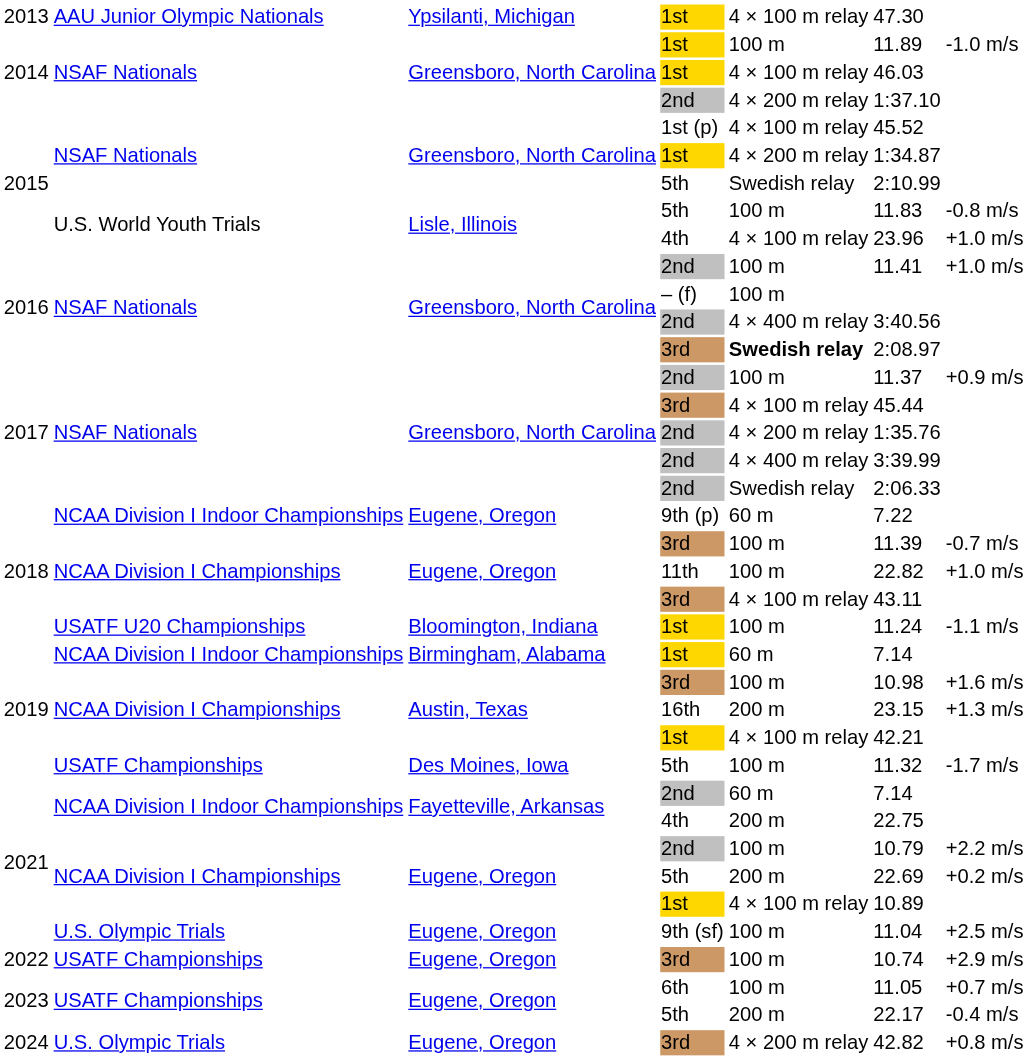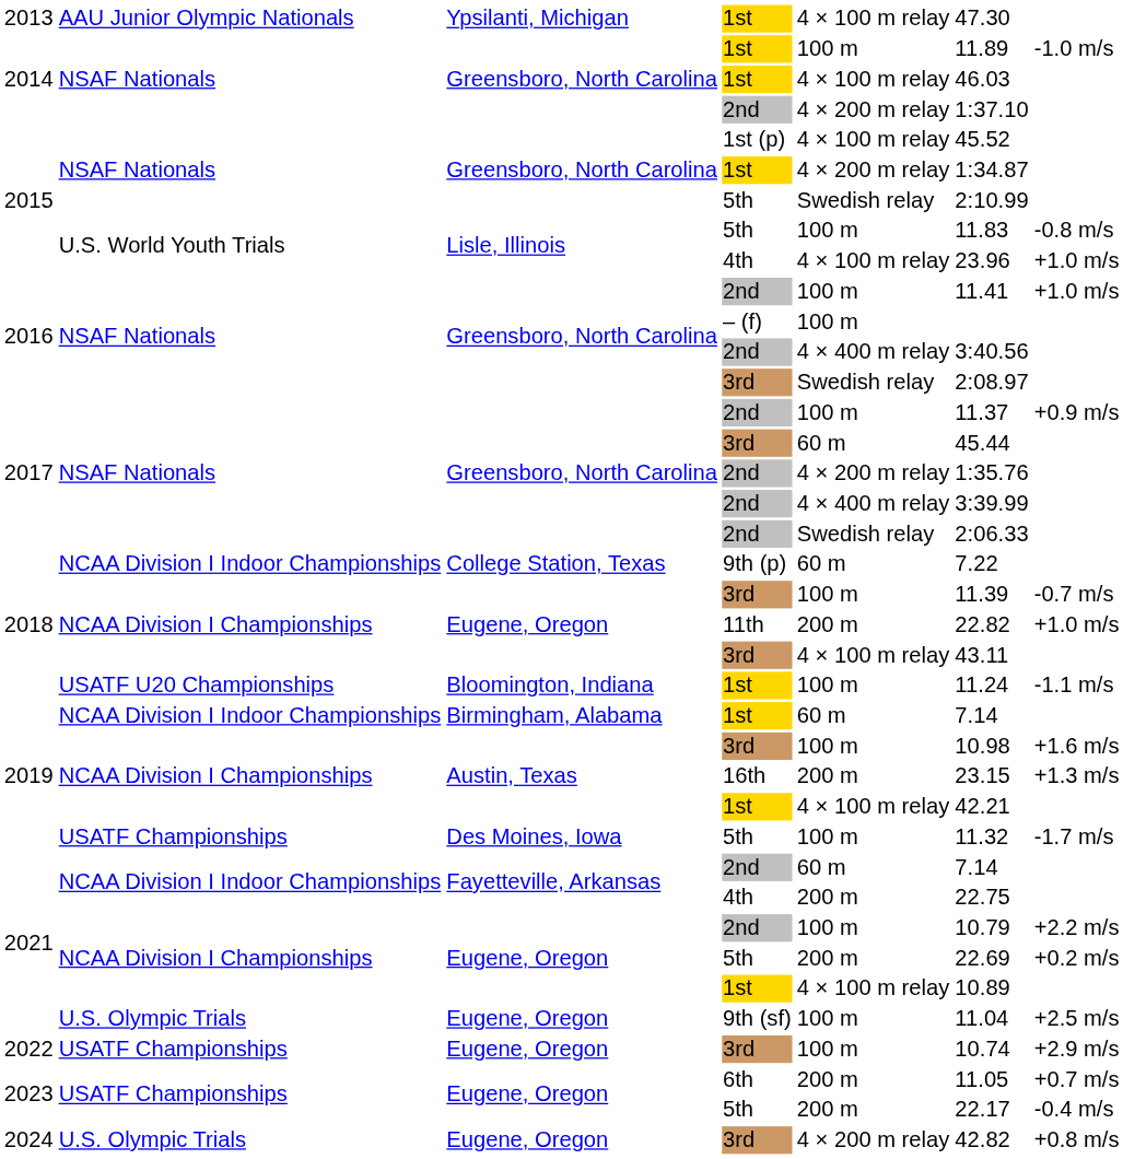 <table>
 <tr>
 <td>2013</td>
 <td><a href='#'>AAU Junior Olympic Nationals</a></td>
 <td><a href='#'>Ypsilanti, Michigan</a></td>
 <td bgcolor=gold>1st</td>
 <td data-sort-value="400 relay">4 × 100 m relay</td>
 <td>47.30</td>
 <td></td>
 </tr>
 <tr>
 <td rowspan=3>2014</td>
 <td rowspan=3><a href='#'>NSAF Nationals</a></td>
 <td rowspan=3><a href='#'>Greensboro, North Carolina</a></td>
 <td bgcolor=gold>1st</td>
 <td>100 m</td>
 <td>11.89</td>
 <td>-1.0 m/s</td>
 </tr>
 <tr>
 <td bgcolor=gold>1st</td>
 <td data-sort-value="400 relay">4 × 100 m relay</td>
 <td>46.03</td>
 <td></td>
 </tr>
 <tr>
 <td bgcolor=silver>2nd</td>
 <td data-sort-value="800 relay">4 × 200 m relay</td>
 <td>1:37.10</td>
 <td></td>
 </tr>
 <tr>
 <td rowspan=5>2015</td>
 <td rowspan=3><a href='#'>NSAF Nationals</a></td>
 <td rowspan=3><a href='#'>Greensboro, North Carolina</a></td>
 <td>1st (p)</td>
 <td data-sort-value="400 relay">4 × 100 m relay</td>
 <td>45.52</td>
 <td></td>
 </tr>
 <tr>
 <td bgcolor=gold>1st</td>
 <td data-sort-value="800 relay">4 × 200 m relay</td>
 <td>1:34.87</td>
 <td></td>
 </tr>
 <tr>
 <td>5th</td>
 <td data-sort-value="Swedish relay">Swedish relay</td>
 <td>2:10.99</td>
 <td></td>
 </tr>
 <tr>
 <td rowspan=2>U.S. World Youth Trials</td>
 <td rowspan=2><a href='#'>Lisle, Illinois</a></td>
 <td>5th</td>
 <td>100 m</td>
 <td>11.83</td>
 <td>-0.8 m/s</td>
 </tr>
 <tr>
 <td>4th</td>
 <td data-sort-value="400 relay">4 × 100 m relay</td>
 <td>23.96</td>
 <td>+1.0 m/s </td>
 </tr>
 <tr>
 <td rowspan=4>2016</td>
 <td rowspan=4><a href='#'>NSAF Nationals</a></td>
 <td rowspan=4><a href='#'>Greensboro, North Carolina</a></td>
 <td bgcolor=silver>2nd</td>
 <td>100 m</td>
 <td>11.41</td>
 <td>+1.0 m/s</td>
 </tr>
 <tr>
 <td>– (f)</td>
 <td>100 m</td>
 <td></td>
 <td></td>
 </tr>
 <tr>
 <td bgcolor=silver>2nd</td>
 <td data-sort-value="1600 relay">4 × 400 m relay</td>
 <td>3:40.56</td>
 <td></td>
 </tr>
 <tr>
 <td bgcolor=cc9966>3rd</td>
-<td data-sort-value="Swedish relay"><strong>Swedish relay</strong></td>
+<td data-sort-value="Swedish relay">Swedish relay</td>
 <td>2:08.97</td>
 <td></td>
 </tr>
 <tr>
 <td rowspan=5>2017</td>
 <td rowspan=5><a href='#'>NSAF Nationals</a></td>
 <td rowspan=5><a href='#'>Greensboro, North Carolina</a></td>
 <td bgcolor=silver>2nd</td>
 <td>100 m</td>
 <td>11.37</td>
 <td>+0.9 m/s</td>
 </tr>
 <tr>
 <td bgcolor=cc9966>3rd</td>
-<td data-sort-value="400 relay">4 × 100 m relay</td>
+<td>60 m</td>
 <td>45.44</td>
 <td></td>
 </tr>
 <tr>
 <td bgcolor=silver>2nd</td>
 <td data-sort-value="800 relay">4 × 200 m relay</td>
 <td>1:35.76</td>
 <td></td>
 </tr>
 <tr>
 <td bgcolor=silver>2nd</td>
 <td data-sort-value="1600 relay">4 × 400 m relay</td>
 <td>3:39.99</td>
 <td></td>
 </tr>
 <tr>
 <td bgcolor=silver>2nd</td>
 <td data-sort-value="Swedish relay">Swedish relay</td>
 <td>2:06.33</td>
 <td></td>
 </tr>
 <tr>
 <td rowspan=5>2018</td>
 <td><a href='#'>NCAA Division I Indoor Championships</a></td>
-<td><a href='#'>Eugene, Oregon</a></td>
+<td><a href='#'>College Station, Texas</a></td>
 <td>9th (p)</td>
 <td>60 m</td>
 <td>7.22</td>
 <td></td>
 </tr>
 <tr>
 <td rowspan=3><a href='#'>NCAA Division I Championships</a></td>
 <td rowspan=3><a href='#'>Eugene, Oregon</a></td>
 <td bgcolor=cc9966>3rd</td>
 <td>100 m</td>
 <td>11.39</td>
 <td>-0.7 m/s</td>
 </tr>
 <tr>
 <td>11th</td>
-<td>100 m</td>
+<td>200 m</td>
 <td>22.82</td>
 <td>+1.0 m/s</td>
 </tr>
 <tr>
 <td bgcolor=cc9966>3rd</td>
 <td data-sort-value="400 relay">4 × 100 m relay</td>
 <td>43.11</td>
 <td></td>
 </tr>
 <tr>
 <td><a href='#'>USATF U20 Championships</a></td>
 <td><a href='#'>Bloomington, Indiana</a></td>
 <td bgcolor=gold>1st</td>
 <td>100 m</td>
 <td>11.24</td>
 <td>-1.1 m/s</td>
 </tr>
 <tr>
 <td rowspan=5>2019</td>
 <td><a href='#'>NCAA Division I Indoor Championships</a></td>
 <td><a href='#'>Birmingham, Alabama</a></td>
 <td bgcolor=gold>1st</td>
 <td>60 m</td>
 <td>7.14</td>
 <td></td>
 </tr>
 <tr>
 <td rowspan=3><a href='#'>NCAA Division I Championships</a></td>
 <td rowspan=3><a href='#'>Austin, Texas</a></td>
 <td bgcolor=cc9966>3rd</td>
 <td>100 m</td>
 <td>10.98</td>
 <td>+1.6 m/s </td>
 </tr>
 <tr>
 <td>16th</td>
 <td>200 m</td>
 <td>23.15</td>
 <td>+1.3 m/s</td>
 </tr>
 <tr>
 <td bgcolor=gold>1st</td>
 <td data-sort-value="400 relay">4 × 100 m relay</td>
 <td>42.21</td>
 <td></td>
 </tr>
 <tr>
 <td><a href='#'>USATF Championships</a></td>
 <td><a href='#'>Des Moines, Iowa</a></td>
 <td>5th</td>
 <td>100 m</td>
 <td>11.32</td>
 <td>-1.7 m/s</td>
 </tr>
 <tr>
 <td rowspan=6>2021</td>
 <td rowspan=2><a href='#'>NCAA Division I Indoor Championships</a></td>
 <td rowspan=2><a href='#'>Fayetteville, Arkansas</a></td>
 <td bgcolor=silver>2nd</td>
 <td>60 m</td>
 <td>7.14</td>
 <td></td>
 </tr>
 <tr>
 <td>4th</td>
 <td>200 m</td>
 <td>22.75</td>
 <td></td>
 </tr>
 <tr>
 <td rowspan=3><a href='#'>NCAA Division I Championships</a></td>
 <td rowspan=3><a href='#'>Eugene, Oregon</a></td>
 <td bgcolor=silver>2nd</td>
 <td>100 m</td>
 <td>10.79 </td>
 <td>+2.2 m/s</td>
 </tr>
 <tr>
 <td>5th</td>
 <td>200 m</td>
 <td>22.69</td>
 <td>+0.2 m/s</td>
 </tr>
 <tr>
 <td bgcolor=gold>1st</td>
 <td data-sort-value="400 relay">4 × 100 m relay</td>
 <td>10.89</td>
 <td></td>
 </tr>
 <tr>
 <td><a href='#'>U.S. Olympic Trials</a></td>
 <td><a href='#'>Eugene, Oregon</a></td>
 <td>9th (sf)</td>
 <td>100 m</td>
 <td>11.04 </td>
 <td>+2.5 m/s</td>
 </tr>
 <tr>
 <td>2022</td>
 <td><a href='#'>USATF Championships</a></td>
 <td><a href='#'>Eugene, Oregon</a></td>
 <td bgcolor=cc9966>3rd</td>
 <td>100 m</td>
 <td>10.74 </td>
 <td>+2.9 m/s</td>
 </tr>
 <tr>
 <td rowspan=2>2023</td>
 <td rowspan=2><a href='#'>USATF Championships</a></td>
 <td rowspan=2><a href='#'>Eugene, Oregon</a></td>
 <td>6th</td>
-<td>100 m</td>
+<td>200 m</td>
 <td>11.05</td>
 <td>+0.7 m/s</td>
 </tr>
 <tr>
 <td>5th</td>
 <td>200 m</td>
 <td>22.17</td>
 <td>-0.4 m/s</td>
 </tr>
 <tr>
 <td>2024</td>
 <td><a href='#'>U.S. Olympic Trials</a></td>
 <td><a href='#'>Eugene, Oregon</a></td>
 <td bgcolor=cc9966>3rd</td>
 <td data-sort-value="800 relay">4 × 200 m relay</td>
 <td>42.82</td>
 <td>+0.8 m/s</td>
 </tr>
 <tr>
 </tr>
 </table>
